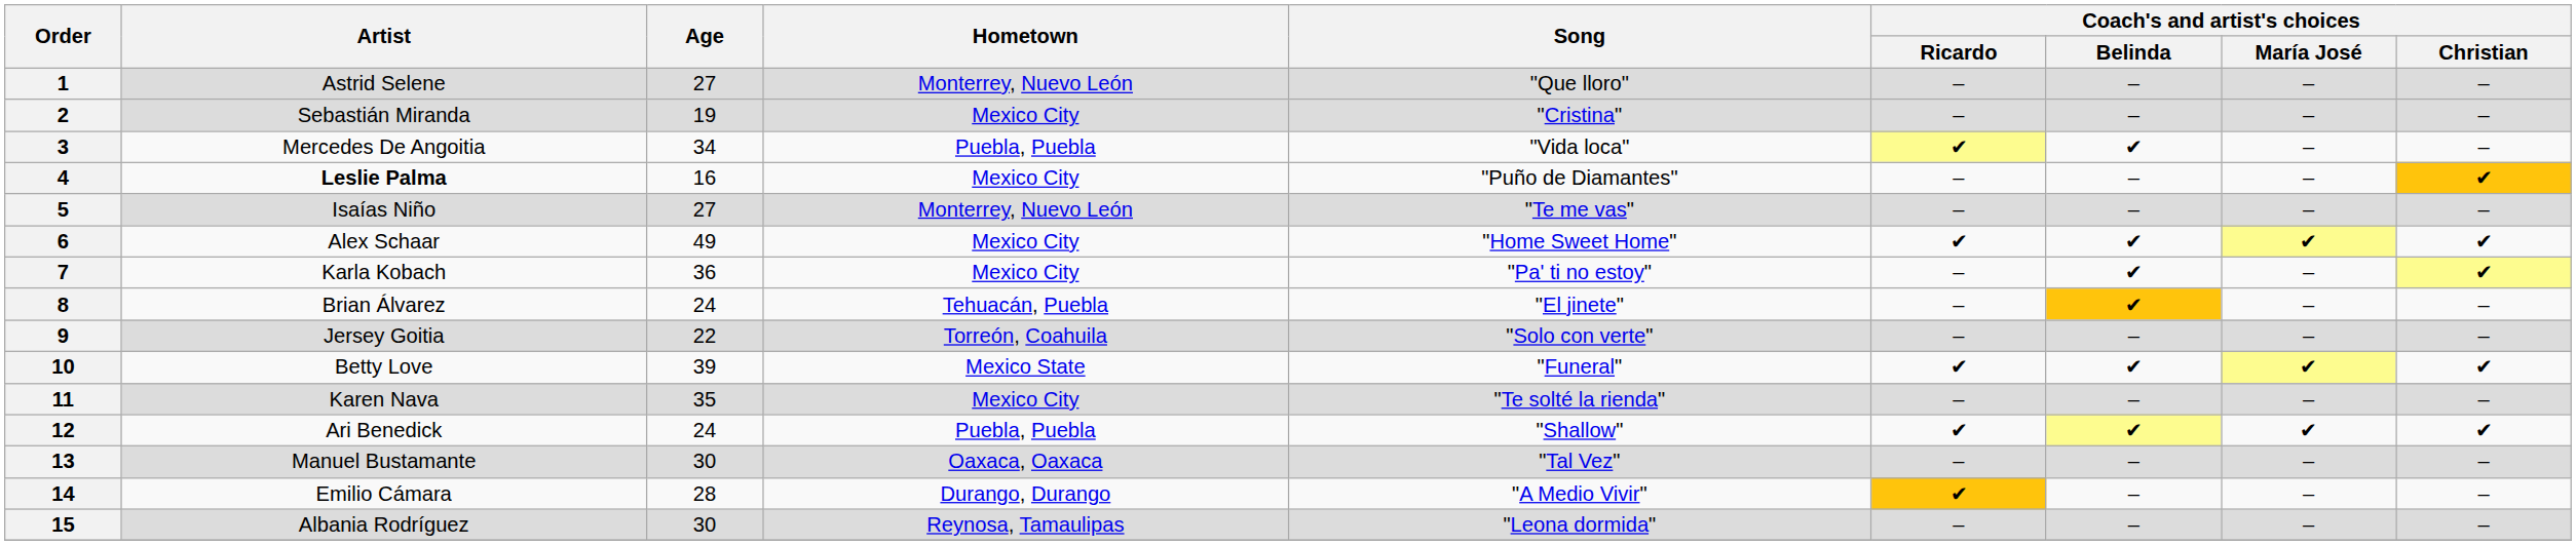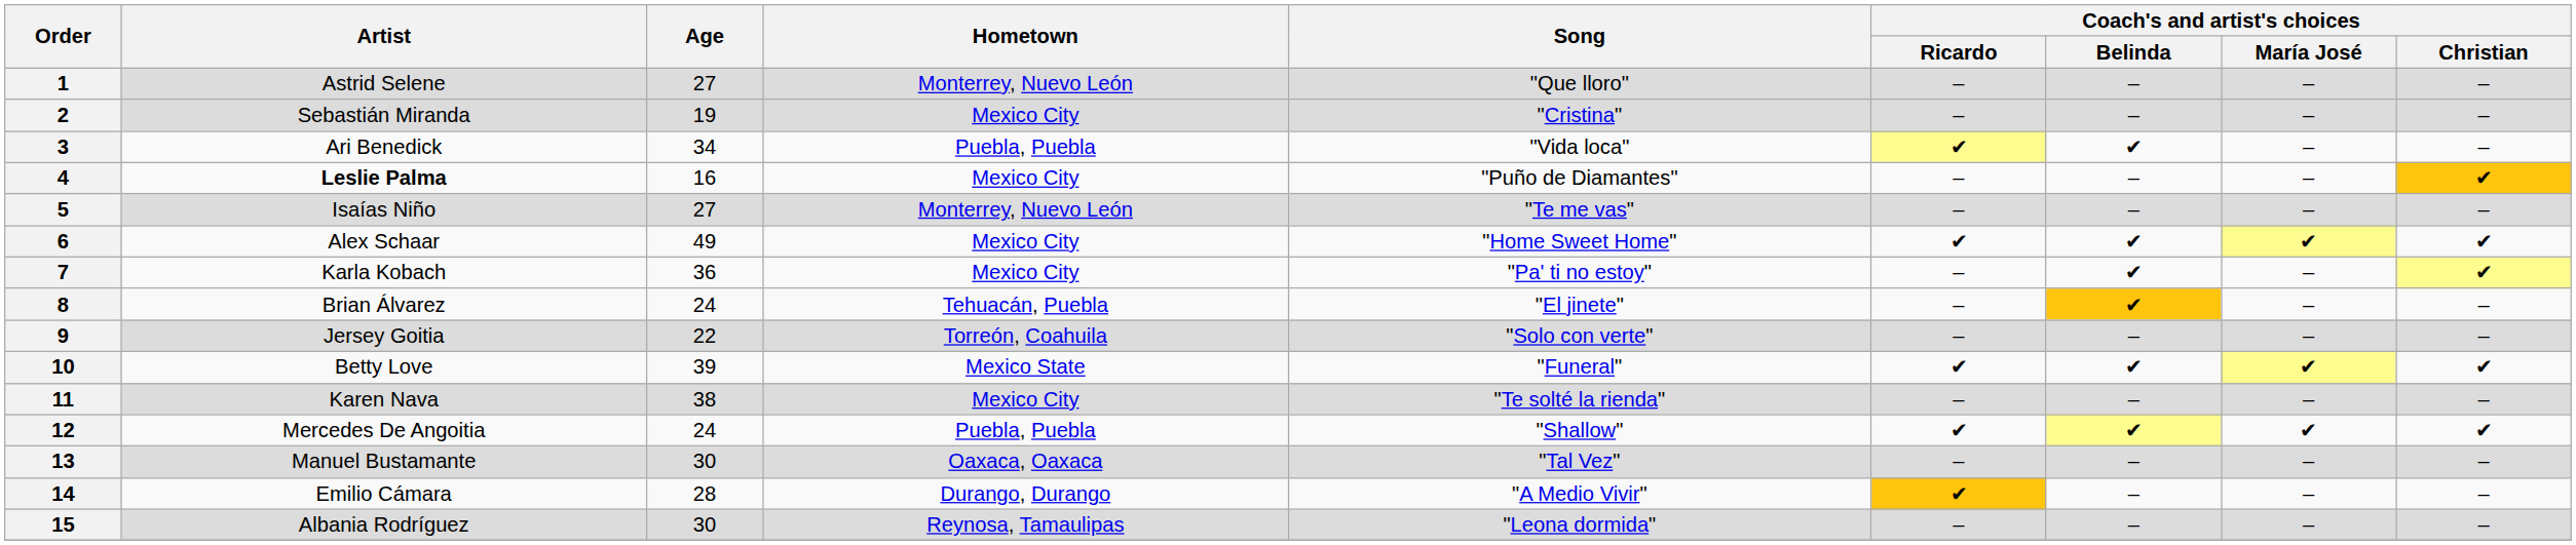 <table class="wikitable" style="text-align:center; line-height:17px; width:100%">
 <tr>
 <th scope="col" rowspan="2" style="width:04%">Order</th>
 <th scope="col" rowspan="2" style="width:18%">Artist</th>
 <th scope="col" rowspan="2" style="width:04%">Age</th>
 <th scope="col" rowspan="2" style="width:18%">Hometown</th>
 <th scope="col" rowspan="2" style="width:20%">Song</th>
 <th scope="col" colspan="4" style="width:24%">Coach's and artist's choices</th>
 </tr>
 <tr>
 <th style="width:06%">Ricardo</th>
 <th style="width:06%">Belinda</th>
 <th style="width:06%">María José</th>
 <th style="width:06%">Christian</th>
 </tr>
 <tr style="background:#DCDCDC">
 <th>1</th>
 <td>Astrid Selene</td>
 <td>27</td>
 <td><a href='#'>Monterrey</a>, <a href='#'>Nuevo León</a></td>
 <td>"Que lloro"</td>
 <td>–</td>
 <td>–</td>
 <td>–</td>
 <td>–</td>
 </tr>
 <tr style="background:#DCDCDC">
 <th>2</th>
 <td>Sebastián Miranda</td>
 <td>19</td>
 <td><a href='#'>Mexico City</a></td>
 <td>"<a href='#'>Cristina</a>"</td>
 <td>–</td>
 <td>–</td>
 <td>–</td>
 <td>–</td>
 </tr>
 <tr>
 <th>3</th>
-<td>Mercedes De Angoitia</td>
+<td>Ari Benedick</td>
 <td>34</td>
 <td><a href='#'>Puebla</a>, <a href='#'>Puebla</a></td>
 <td>"Vida loca"</td>
 <td style="background:#fdfc8f">✔</td>
 <td>✔</td>
 <td>–</td>
 <td>–</td>
 </tr>
 <tr>
 <th>4</th>
 <td><strong>Leslie Palma</strong></td>
 <td>16</td>
 <td><a href='#'>Mexico City</a></td>
 <td>"Puño de Diamantes"</td>
 <td>–</td>
 <td>–</td>
 <td>–</td>
 <td style="background:#ffc40c">✔</td>
 </tr>
 <tr style="background:#DCDCDC">
 <th>5</th>
 <td>Isaías Niño</td>
 <td>27</td>
 <td><a href='#'>Monterrey</a>, <a href='#'>Nuevo León</a></td>
 <td>"<a href='#'>Te me vas</a>"</td>
 <td>–</td>
 <td>–</td>
 <td>–</td>
 <td>–</td>
 </tr>
 <tr>
 <th>6</th>
 <td>Alex Schaar</td>
 <td>49</td>
 <td><a href='#'>Mexico City</a></td>
 <td>"<a href='#'>Home Sweet Home</a>"</td>
 <td>✔</td>
 <td>✔</td>
 <td style="background:#fdfc8f">✔</td>
 <td>✔</td>
 </tr>
 <tr>
 <th>7</th>
 <td>Karla Kobach</td>
 <td>36</td>
 <td><a href='#'>Mexico City</a></td>
 <td>"<a href='#'>Pa' ti no estoy</a>"</td>
 <td>–</td>
 <td>✔</td>
 <td>–</td>
 <td style="background:#fdfc8f">✔</td>
 </tr>
 <tr>
 <th>8</th>
 <td>Brian Álvarez</td>
 <td>24</td>
 <td><a href='#'>Tehuacán</a>, <a href='#'>Puebla</a></td>
 <td>"<a href='#'>El jinete</a>"</td>
 <td>–</td>
 <td style="background:#ffc40c">✔</td>
 <td>–</td>
 <td>–</td>
 </tr>
 <tr style="background:#DCDCDC">
 <th>9</th>
 <td>Jersey Goitia</td>
 <td>22</td>
 <td><a href='#'>Torreón</a>, <a href='#'>Coahuila</a></td>
 <td>"<a href='#'>Solo con verte</a>"</td>
 <td>–</td>
 <td>–</td>
 <td>–</td>
 <td>–</td>
 </tr>
 <tr>
 <th>10</th>
 <td>Betty Love</td>
 <td>39</td>
 <td><a href='#'>Mexico State</a></td>
 <td>"<a href='#'>Funeral</a>"</td>
 <td>✔</td>
 <td>✔</td>
 <td style="background:#fdfc8f">✔</td>
 <td>✔</td>
 </tr>
 <tr style="background:#DCDCDC">
 <th>11</th>
 <td>Karen Nava</td>
-<td>35</td>
+<td>38</td>
 <td><a href='#'>Mexico City</a></td>
 <td>"<a href='#'>Te solté la rienda</a>"</td>
 <td>–</td>
 <td>–</td>
 <td>–</td>
 <td>–</td>
 </tr>
 <tr>
 <th>12</th>
-<td>Ari Benedick</td>
+<td>Mercedes De Angoitia</td>
 <td>24</td>
 <td><a href='#'>Puebla</a>, <a href='#'>Puebla</a></td>
 <td>"<a href='#'>Shallow</a>"</td>
 <td>✔</td>
 <td style="background:#fdfc8f">✔</td>
 <td>✔</td>
 <td>✔</td>
 </tr>
 <tr style="background:#DCDCDC">
 <th>13</th>
 <td>Manuel Bustamante</td>
 <td>30</td>
 <td><a href='#'>Oaxaca</a>, <a href='#'>Oaxaca</a></td>
 <td>"<a href='#'>Tal Vez</a>"</td>
 <td>–</td>
 <td>–</td>
 <td>–</td>
 <td>–</td>
 </tr>
 <tr>
 <th>14</th>
 <td>Emilio Cámara</td>
 <td>28</td>
 <td><a href='#'>Durango</a>, <a href='#'>Durango</a></td>
 <td>"<a href='#'>A Medio Vivir</a>"</td>
 <td style="background:#ffc40c">✔</td>
 <td>–</td>
 <td>–</td>
 <td>–</td>
 </tr>
 <tr style="background:#DCDCDC">
 <th>15</th>
 <td>Albania Rodríguez</td>
 <td>30</td>
 <td><a href='#'>Reynosa</a>, <a href='#'>Tamaulipas</a></td>
 <td>"<a href='#'>Leona dormida</a>"</td>
 <td>–</td>
 <td>–</td>
 <td>–</td>
 <td>–</td>
 </tr>
 <tr>
 </tr>
 </table>
